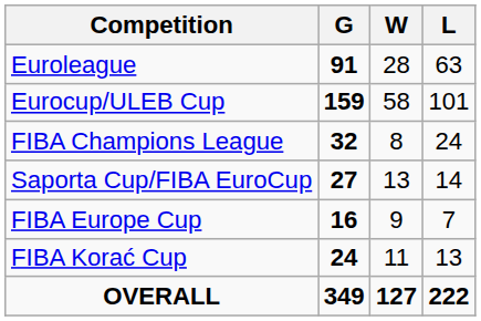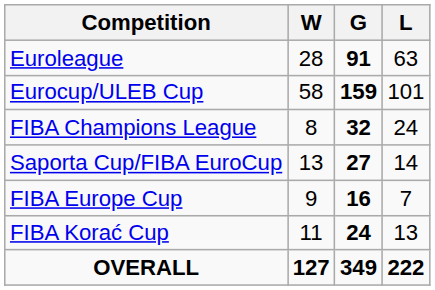 <table class="wikitable" style="font-size:90%; text-align:center;">
 <tr>
 <th>Competition</th>
+<th>W</th>
 <th>G</th>
-<th>W</th>
 <th>L</th>
 </tr>
 <tr>
 <td align=left><a href='#'>Euroleague</a></td>
+<td>28</td>
 <td><strong>91</strong></td>
-<td>28</td>
 <td>63</td>
 </tr>
 <tr>
 <td align=left><a href='#'>Eurocup/ULEB Cup</a></td>
+<td>58</td>
 <td><strong>159</strong></td>
-<td>58</td>
 <td>101</td>
 </tr>
 <tr>
 <td align=left><a href='#'>FIBA Champions League</a></td>
+<td>8</td>
 <td><strong>32</strong></td>
-<td>8</td>
 <td>24</td>
 </tr>
 <tr>
 <td align=left><a href='#'>Saporta Cup/FIBA EuroCup</a></td>
+<td>13</td>
 <td><strong>27</strong></td>
-<td>13</td>
 <td>14</td>
 </tr>
 <tr>
 <td align=left><a href='#'>FIBA Europe Cup</a></td>
+<td>9</td>
 <td><strong>16</strong></td>
-<td>9</td>
 <td>7</td>
 </tr>
 <tr>
 <td align=left><a href='#'>FIBA Korać Cup</a></td>
+<td>11</td>
 <td><strong>24</strong></td>
-<td>11</td>
 <td>13</td>
 </tr>
 <tr>
 <td><strong>OVERALL</strong></td>
+<td><strong>127</strong></td>
 <td><strong>349</strong></td>
-<td><strong>127</strong></td>
 <td><strong>222</strong></td>
 </tr>
 </table>
